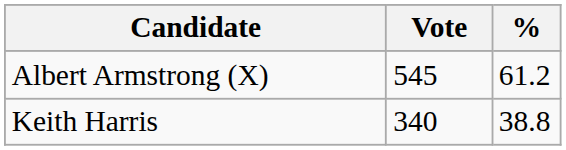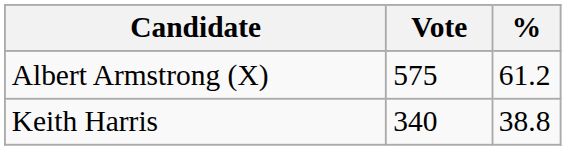 <table class="wikitable">
 <tr>
 <th bgcolor="#DDDDFF" width="200px">Candidate</th>
 <th bgcolor="#DDDDFF" width="50px">Vote</th>
 <th bgcolor="#DDDDFF" width="30px">%</th>
 </tr>
 <tr>
 <td>Albert Armstrong (X)</td>
-<td>545</td>
+<td>575</td>
 <td>61.2</td>
 </tr>
 <tr>
 <td>Keith Harris</td>
 <td>340</td>
 <td>38.8</td>
 </tr>
 </table>
